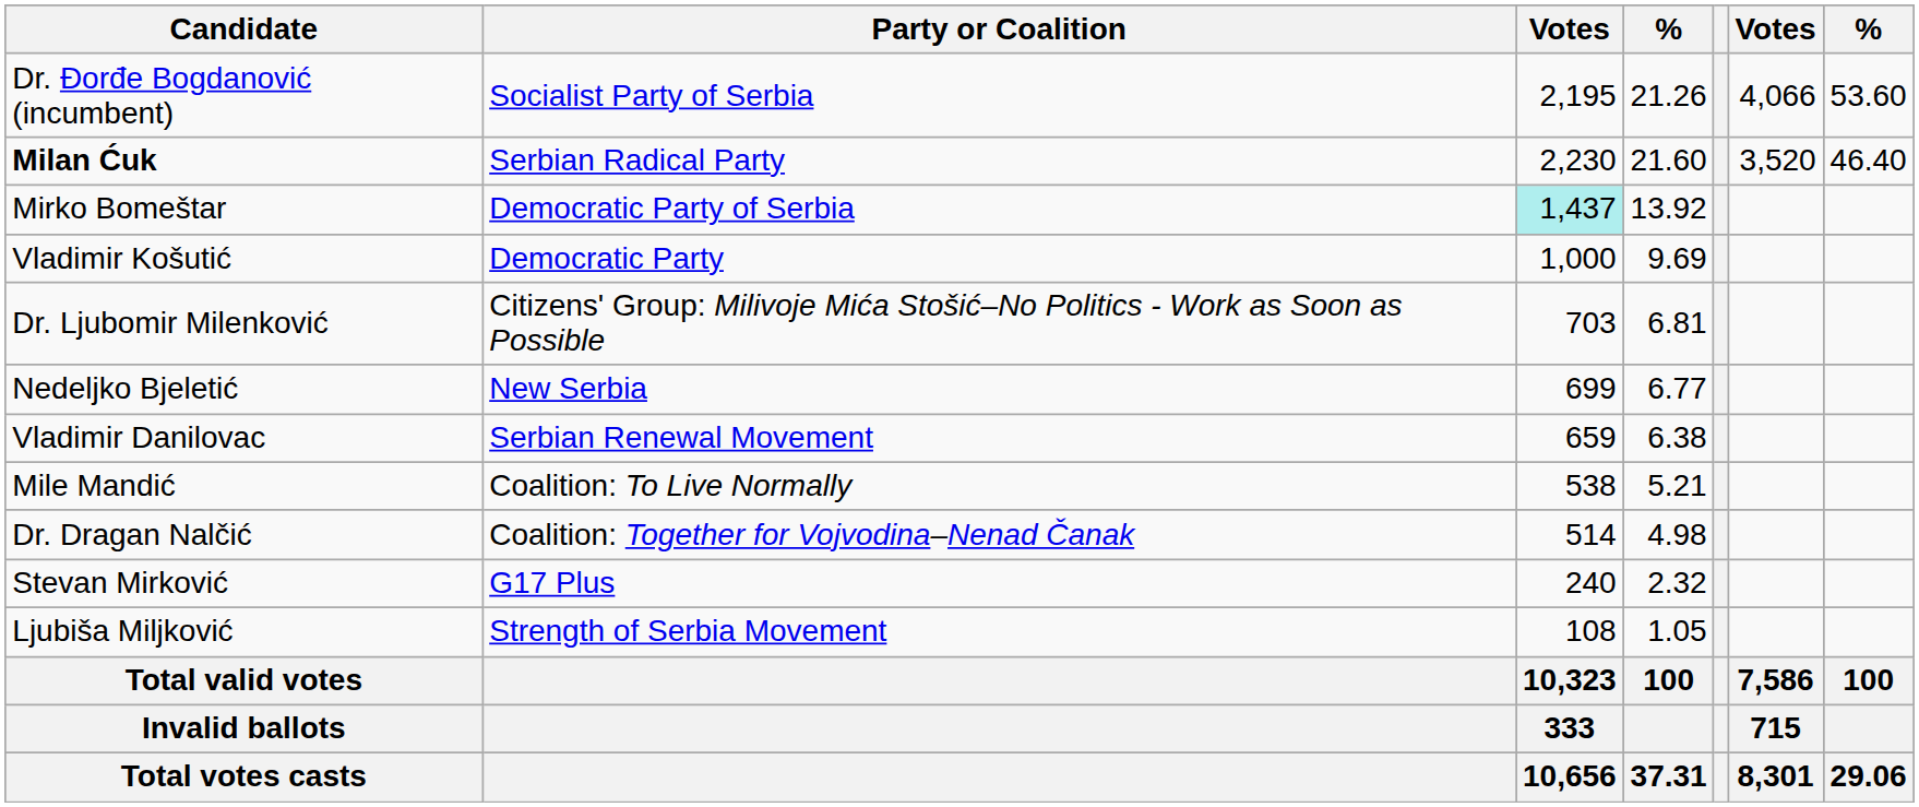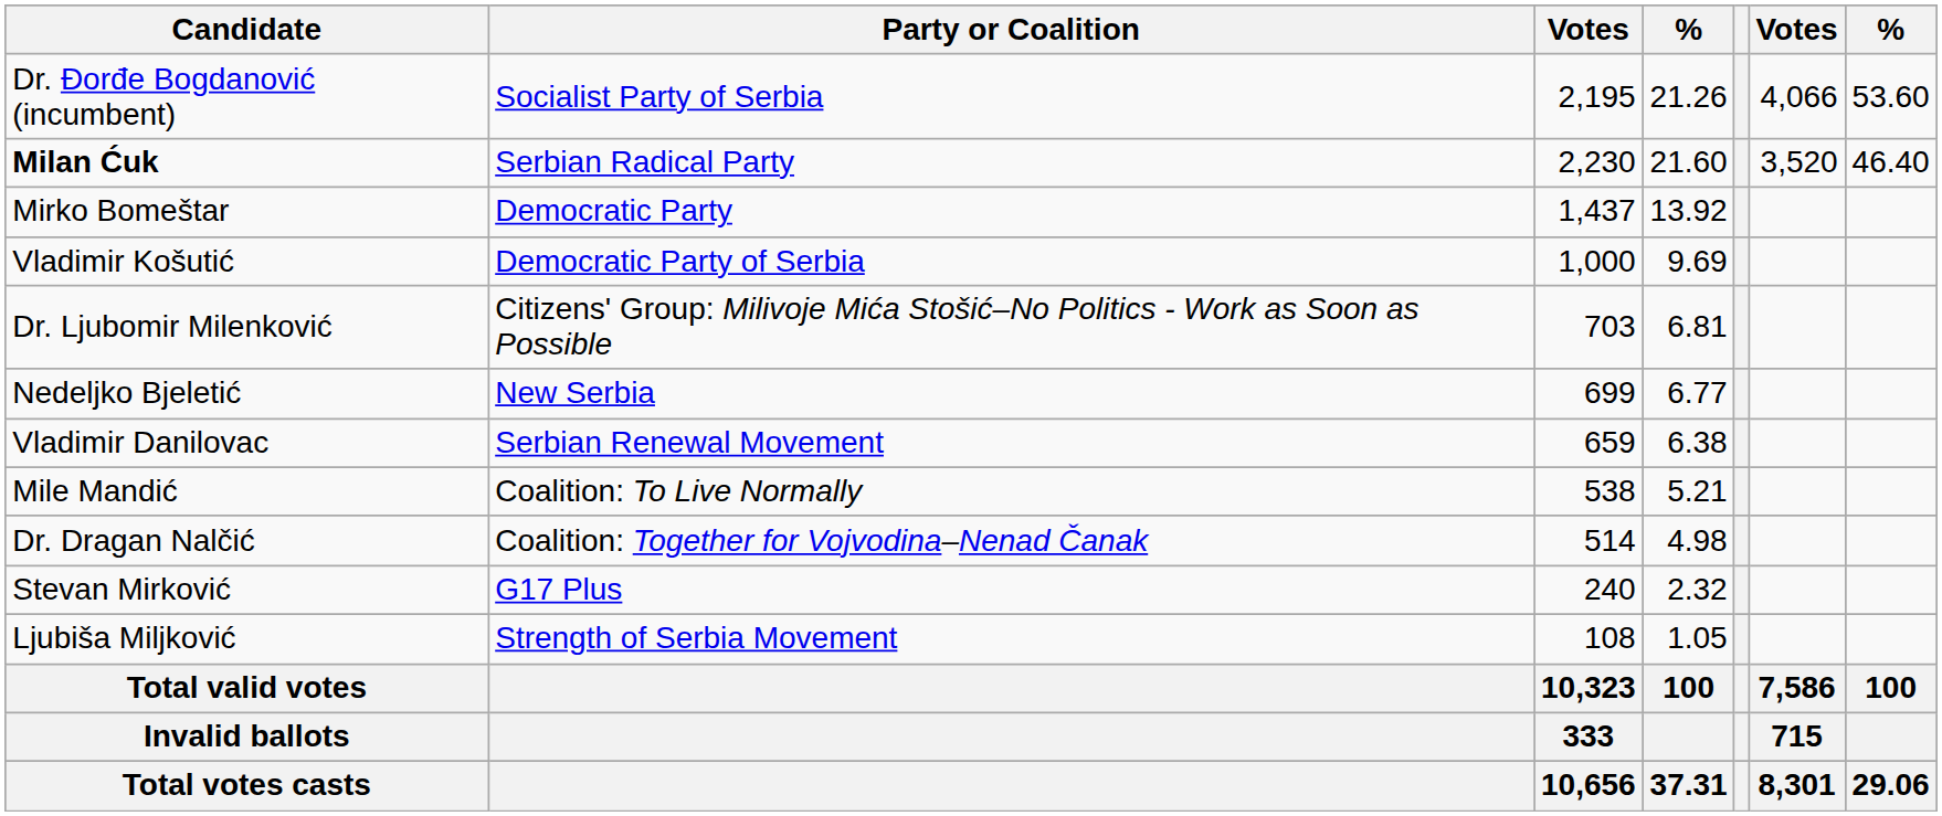 <table style="width:1000px;" class="wikitable">
 <tr>
 <th>Candidate</th>
 <th>Party or Coalition</th>
 <th>Votes</th>
 <th>%</th>
 <th></th>
 <th>Votes</th>
 <th>%</th>
 </tr>
 <tr>
 <td align="left">Dr. <a href='#'>Đorđe Bogdanović</a> (incumbent)</td>
 <td align="left"><a href='#'>Socialist Party of Serbia</a></td>
 <td align="right">2,195</td>
 <td align="right">21.26</td>
 <th align="left"></th>
 <td align="right">4,066</td>
 <td align="right">53.60</td>
 </tr>
 <tr>
 <td align="left"><strong>Milan Ćuk</strong></td>
 <td align="left"><a href='#'>Serbian Radical Party</a></td>
 <td align="right">2,230</td>
 <td align="right">21.60</td>
 <th align="left"></th>
 <td align="right">3,520</td>
 <td align="right">46.40</td>
 </tr>
 <tr>
 <td align="left">Mirko Bomeštar</td>
-<td align="left"><a href='#'>Democratic Party of Serbia</a></td>
-<td align="right" style="background: paleturquoise;">1,437</td>
+<td align="left"><a href='#'>Democratic Party</a></td>
+<td align="right">1,437</td>
 <td align="right">13.92</td>
 <th align="left"></th>
 <td align="right"></td>
 <td align="right"></td>
 </tr>
 <tr>
 <td align="left">Vladimir Košutić</td>
-<td align="left"><a href='#'>Democratic Party</a></td>
+<td align="left"><a href='#'>Democratic Party of Serbia</a></td>
 <td align="right">1,000</td>
 <td align="right">9.69</td>
 <th align="left"></th>
 <td align="right"></td>
 <td align="right"></td>
 </tr>
 <tr>
 <td align="left">Dr. Ljubomir Milenković</td>
 <td align="left">Citizens' Group: <em>Milivoje Mića Stošić–No Politics - Work as Soon as Possible</em></td>
 <td align="right">703</td>
 <td align="right">6.81</td>
 <th align="left"></th>
 <td align="right"></td>
 <td align="right"></td>
 </tr>
 <tr>
 <td align="left">Nedeljko Bjeletić</td>
 <td align="left"><a href='#'>New Serbia</a></td>
 <td align="right">699</td>
 <td align="right">6.77</td>
 <th align="left"></th>
 <td align="right"></td>
 <td align="right"></td>
 </tr>
 <tr>
 <td align="left">Vladimir Danilovac</td>
 <td align="left"><a href='#'>Serbian Renewal Movement</a></td>
 <td align="right">659</td>
 <td align="right">6.38</td>
 <th align="left"></th>
 <td align="right"></td>
 <td align="right"></td>
 </tr>
 <tr>
 <td align="left">Mile Mandić</td>
 <td align="left">Coalition: <em>To Live Normally</em></td>
 <td align="right">538</td>
 <td align="right">5.21</td>
 <th align="left"></th>
 <td align="right"></td>
 <td align="right"></td>
 </tr>
 <tr>
 <td align="left">Dr. Dragan Nalčić</td>
 <td align="left">Coalition: <em><a href='#'>Together for Vojvodina</a>–<a href='#'>Nenad Čanak</a></em></td>
 <td align="right">514</td>
 <td align="right">4.98</td>
 <th align="left"></th>
 <td align="right"></td>
 <td align="right"></td>
 </tr>
 <tr>
 <td align="left">Stevan Mirković</td>
 <td align="left"><a href='#'>G17 Plus</a></td>
 <td align="right">240</td>
 <td align="right">2.32</td>
 <th align="left"></th>
 <td align="right"></td>
 <td align="right"></td>
 </tr>
 <tr>
 <td align="left">Ljubiša Miljković</td>
 <td align="left"><a href='#'>Strength of Serbia Movement</a></td>
 <td align="right">108</td>
 <td align="right">1.05</td>
 <th align="left"></th>
 <td align="right"></td>
 <td align="right"></td>
 </tr>
 <tr>
 <th align="left">Total valid votes</th>
 <th align="left"></th>
 <th align="right">10,323</th>
 <th align="right">100</th>
 <th align="left"></th>
 <th align="right">7,586</th>
 <th align="right">100</th>
 </tr>
 <tr>
 <th align="left">Invalid ballots</th>
 <th align="left"></th>
 <th align="right">333</th>
 <th align="right"></th>
 <th align="left"></th>
 <th align="right">715</th>
 <th align="right"></th>
 </tr>
 <tr>
 <th align="left">Total votes casts</th>
 <th align="left"></th>
 <th align="right">10,656</th>
 <th align="right">37.31</th>
 <th align="left"></th>
 <th align="right">8,301</th>
 <th align="right">29.06</th>
 </tr>
 </table>
